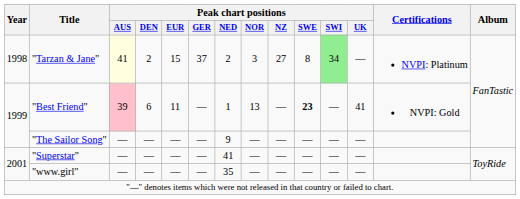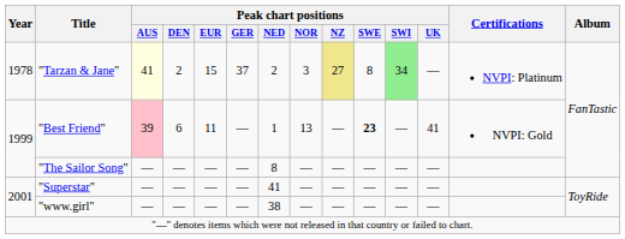 <table class="wikitable" style="text-align:center;">
 <tr>
 <th scope="col" rowspan="2">Year</th>
 <th scope="col" rowspan="2">Title</th>
 <th scope="col" colspan="10">Peak chart positions</th>
 <th scope="col" rowspan="2"><a href='#'>Certifications</a></th>
 <th scope="col" rowspan="2">Album</th>
 </tr>
 <tr style="font-size:smaller;">
 <th scope="col" width="35"><a href='#'>AUS</a><br></th>
 <th scope="col" width="35"><a href='#'>DEN</a><br></th>
 <th scope="col" width="35"><a href='#'>EUR</a><br></th>
 <th scope="col" width="35"><a href='#'>GER</a><br></th>
 <th scope="col" width="35"><a href='#'>NED</a><br></th>
 <th scope="col" width="35"><a href='#'>NOR</a><br></th>
 <th scope="col" width="35"><a href='#'>NZ</a><br></th>
 <th scope="col" width="35"><a href='#'>SWE</a><br></th>
 <th scope="col" width="35"><a href='#'>SWI</a><br></th>
 <th scope="col" width="35"><a href='#'>UK</a><br></th>
 </tr>
 <tr>
-<td>1998</td>
+<td>1978</td>
 <td align="left">"<a href='#'>Tarzan & Jane</a>"</td>
 <td style="background: lightyellow;">41</td>
 <td>2</td>
 <td>15</td>
 <td>37</td>
 <td>2</td>
 <td>3</td>
-<td>27</td>
+<td style="background: khaki;">27</td>
 <td>8</td>
 <td style="background: lightgreen;">34</td>
 <td>—</td>
 <td><br><ul><li><a href='#'>NVPI</a>: Platinum</li></ul></td>
 <td align="left" rowspan="3"><em>FanTastic</em></td>
 </tr>
 <tr>
 <td rowspan="2">1999</td>
 <td align="left">"<a href='#'>Best Friend</a>"</td>
 <td style="background: pink;">39</td>
 <td>6</td>
 <td>11</td>
 <td>—</td>
 <td>1</td>
 <td>13</td>
 <td>—</td>
 <td><strong>23</strong></td>
 <td>—</td>
 <td>41</td>
 <td><br><ul><li>NVPI: Gold</li></ul></td>
 </tr>
 <tr>
 <td align="left">"<a href='#'>The Sailor Song</a>"</td>
 <td>—</td>
 <td>—</td>
 <td>—</td>
 <td>—</td>
-<td>9</td>
+<td>8</td>
 <td>—</td>
 <td>—</td>
 <td>—</td>
 <td>—</td>
 <td>—</td>
 <td></td>
 </tr>
 <tr>
 <td rowspan=2>2001</td>
 <td align="left">"<a href='#'>Superstar</a>"</td>
 <td>—</td>
 <td>—</td>
 <td>—</td>
 <td>—</td>
 <td>41</td>
 <td>—</td>
 <td>—</td>
 <td>—</td>
 <td>—</td>
 <td>—</td>
 <td></td>
 <td align="left" rowspan="2"><em>ToyRide</em></td>
 </tr>
 <tr>
 <td align="left">"www.girl"</td>
 <td>—</td>
 <td>—</td>
 <td>—</td>
 <td>—</td>
-<td>35</td>
+<td>38</td>
 <td>—</td>
 <td>—</td>
 <td>—</td>
 <td>—</td>
 <td>—</td>
 <td></td>
 </tr>
 <tr>
 <td colspan="16" style="font-size:85%">"—" denotes items which were not released in that country or failed to chart.</td>
 </tr>
 </table>
